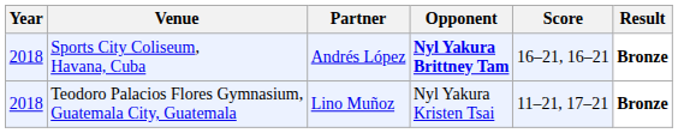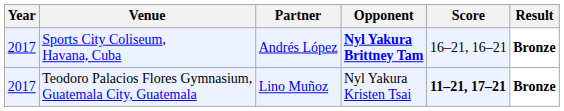 <table class="sortable wikitable" style="font-size: 90%;">
 <tr>
 <th>Year</th>
 <th>Venue</th>
 <th>Partner</th>
 <th>Opponent</th>
 <th>Score</th>
 <th>Result</th>
 </tr>
 <tr style="background:#ECF2FF">
-<td align="center"><a href='#'>2018</a></td>
+<td align="center"><a href='#'>2017</a></td>
 <td align="left"><a href='#'>Sports City Coliseum</a>,<br><a href='#'>Havana, Cuba</a></td>
 <td align="left"> <a href='#'>Andrés López</a></td>
 <td align="left"><strong> <a href='#'>Nyl Yakura</a> <br>  <a href='#'>Brittney Tam</a></strong></td>
 <td align="left">16–21, 16–21</td>
 <td style="text-align:left; background:white"> <strong>Bronze</strong></td>
 </tr>
 <tr style="background:#ECF2FF">
-<td align="center"><a href='#'>2018</a></td>
+<td align="center"><a href='#'>2017</a></td>
 <td align="left">Teodoro Palacios Flores Gymnasium,<br><a href='#'>Guatemala City, Guatemala</a></td>
 <td align="left"> <a href='#'>Lino Muñoz</a></td>
 <td align="left"> Nyl Yakura <br>  <a href='#'>Kristen Tsai</a></td>
-<td align="left">11–21, 17–21</td>
+<td align="left"><strong>11–21, 17–21</strong></td>
 <td style="text-align:left; background:white"> <strong>Bronze</strong></td>
 </tr>
 </table>
